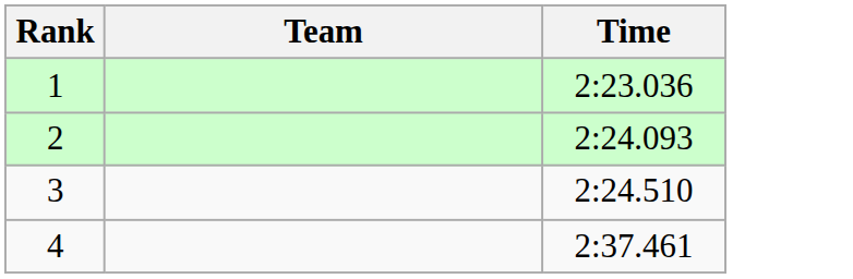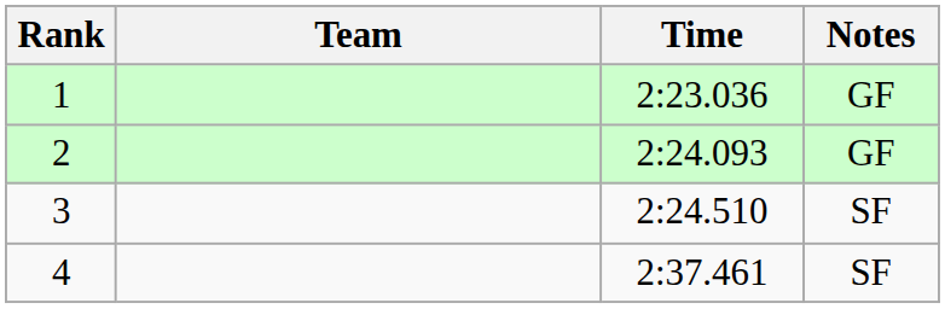 <table class=wikitable style="text-align:center">
 <tr>
 <th width=40>Rank</th>
 <th width=200>Team</th>
 <th width=80>Time</th>
+<th width=50>Notes</th>
 </tr>
 <tr bgcolor="#ccffcc">
 <td>1</td>
 <td align=left></td>
 <td>2:23.036</td>
+<td>GF</td>
 </tr>
 <tr bgcolor="#ccffcc">
 <td>2</td>
 <td align=left></td>
 <td>2:24.093</td>
+<td>GF</td>
 </tr>
 <tr>
 <td>3</td>
 <td align=left></td>
 <td>2:24.510</td>
+<td>SF</td>
 </tr>
 <tr>
 <td>4</td>
 <td align=left></td>
 <td>2:37.461</td>
+<td>SF</td>
 </tr>
 </table>
